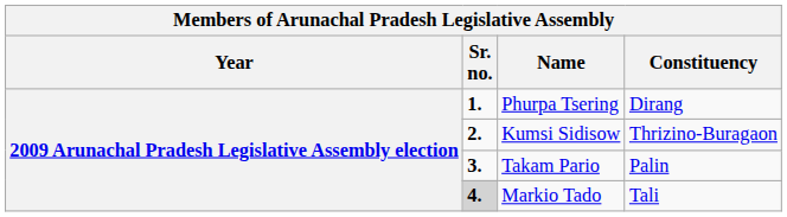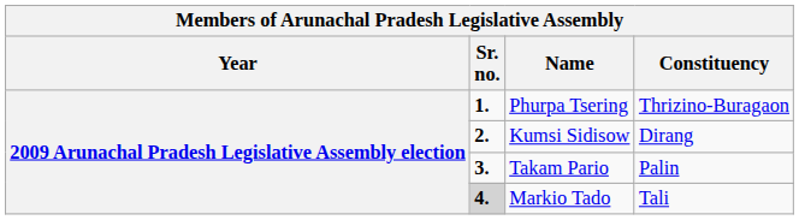 <table class="wikitable sortable">
 <tr>
 <th colspan="4">Members of Arunachal Pradesh Legislative Assembly</th>
 </tr>
 <tr>
 <th>Year</th>
 <th>Sr.<br>no.</th>
 <th>Name</th>
 <th>Constituency</th>
 </tr>
 <tr>
 <th rowspan="4"><a href='#'>2009 Arunachal Pradesh Legislative Assembly election</a></th>
 <td><strong>1.</strong></td>
 <td><a href='#'>Phurpa Tsering</a></td>
-<td><a href='#'>Dirang</a></td>
+<td><a href='#'>Thrizino-Buragaon</a></td>
 </tr>
 <tr>
 <td><strong>2.</strong></td>
 <td><a href='#'>Kumsi Sidisow</a></td>
-<td><a href='#'>Thrizino-Buragaon</a></td>
+<td><a href='#'>Dirang</a></td>
 </tr>
 <tr>
 <td><strong>3.</strong></td>
 <td><a href='#'>Takam Pario</a></td>
 <td><a href='#'>Palin</a></td>
 </tr>
 <tr>
 <td style="background: lightgrey;"><strong>4.</strong></td>
 <td><a href='#'>Markio Tado</a></td>
 <td><a href='#'>Tali</a></td>
 </tr>
 </table>
